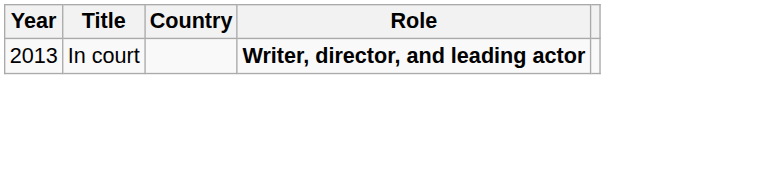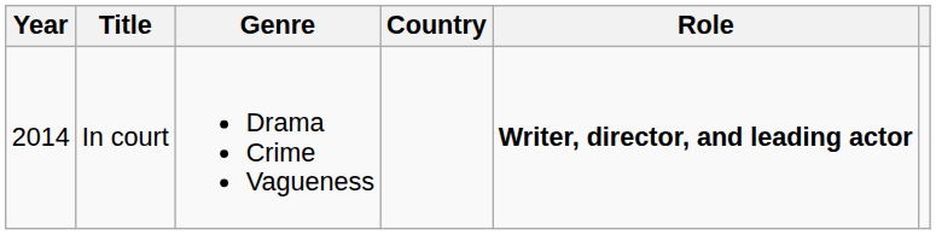 <table class="wikitable">
 <tr>
 <th>Year</th>
 <th>Title</th>
+<th>Genre</th>
 <th>Country</th>
 <th>Role</th>
 <th></th>
 </tr>
 <tr>
-<td>2013</td>
+<td>2014</td>
 <td>In court</td>
+<td><br><ul><li>Drama</li><li>Crime</li><li>Vagueness</li></ul></td>
 <td></td>
 <td><strong>Writer, director, and leading actor</strong></td>
 <td></td>
 </tr>
 </table>
